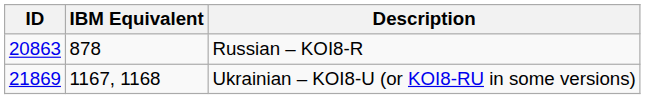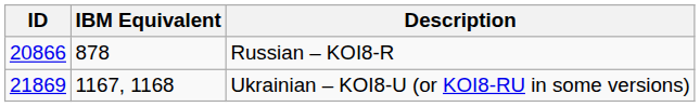 <table class="wikitable">
 <tr>
 <th data-sort-type="number">ID</th>
 <th data-sort-type="number">IBM Equivalent</th>
 <th>Description</th>
 </tr>
 <tr>
-<td><a href='#'>20863</a></td>
+<td><a href='#'>20866</a></td>
 <td>878</td>
 <td>Russian – KOI8-R</td>
 </tr>
 <tr>
 <td><a href='#'>21869</a></td>
 <td>1167, 1168</td>
 <td>Ukrainian – KOI8-U (or <a href='#'>KOI8-RU</a> in some versions)</td>
 </tr>
 </table>
